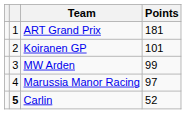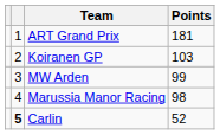 <table class="wikitable" style="font-size: 85%;">
 <tr>
 <th></th>
 <th></th>
 <th>Team</th>
 <th>Points</th>
 </tr>
 <tr>
 <td align="left"></td>
 <td align="center">1</td>
 <td> <a href='#'>ART Grand Prix</a></td>
 <td>181</td>
 </tr>
 <tr>
 <td align="left"></td>
 <td align="center">2</td>
 <td> <a href='#'>Koiranen GP</a></td>
-<td>101</td>
+<td>103</td>
 </tr>
 <tr>
 <td align="left"></td>
 <td align="center">3</td>
 <td> <a href='#'>MW Arden</a></td>
 <td>99</td>
 </tr>
 <tr>
 <td align="left"></td>
 <td align="center">4</td>
 <td> <a href='#'>Marussia Manor Racing</a></td>
-<td>97</td>
+<td>98</td>
 </tr>
 <tr>
 <td align="left"></td>
 <td align="center"><strong>5</strong></td>
 <td> <a href='#'>Carlin</a></td>
 <td>52</td>
 </tr>
 </table>
